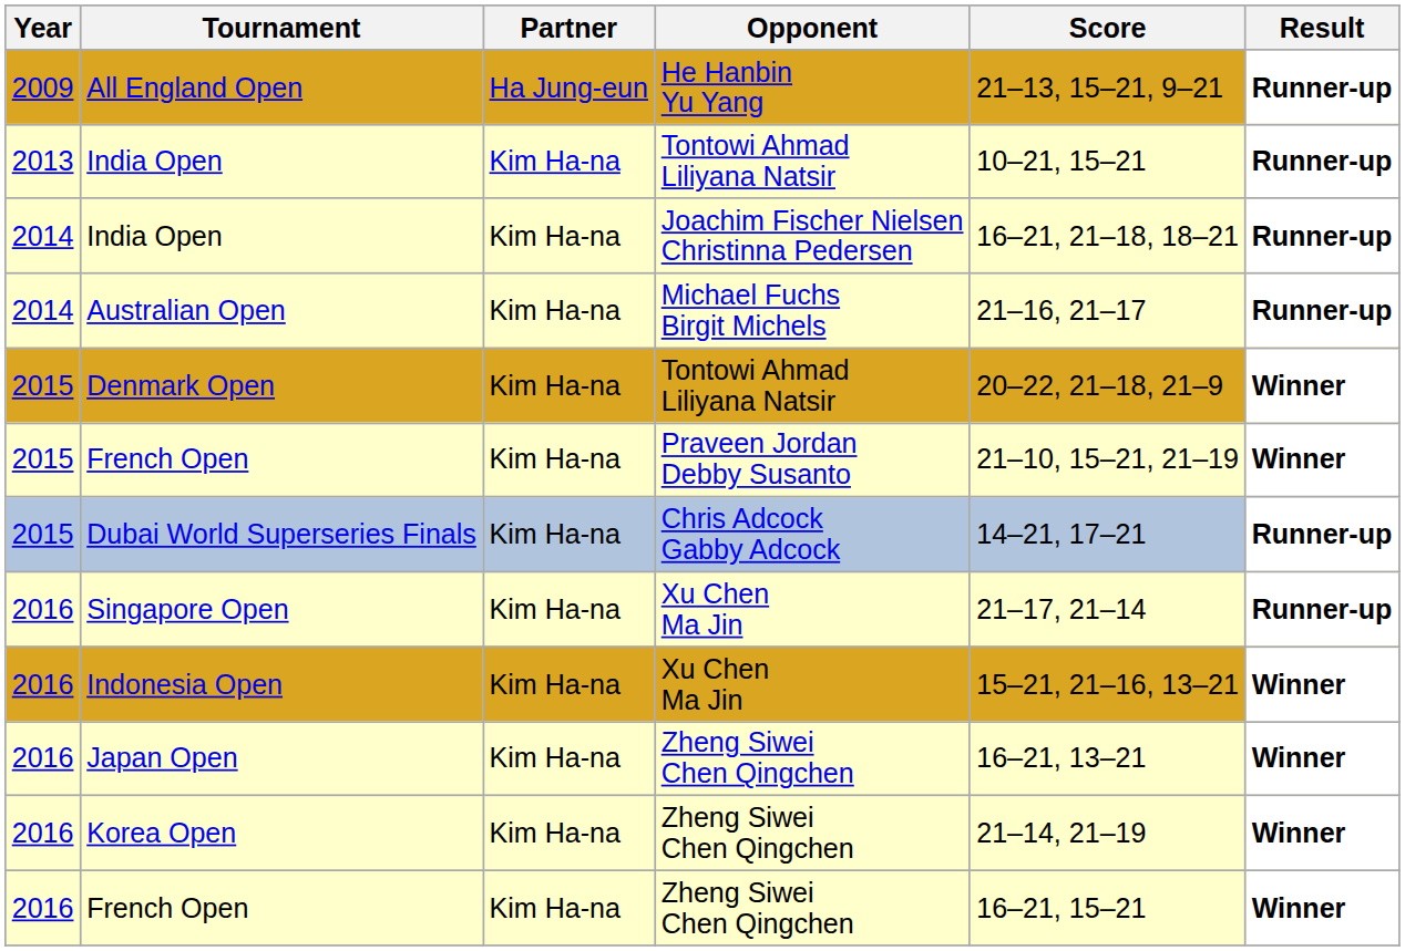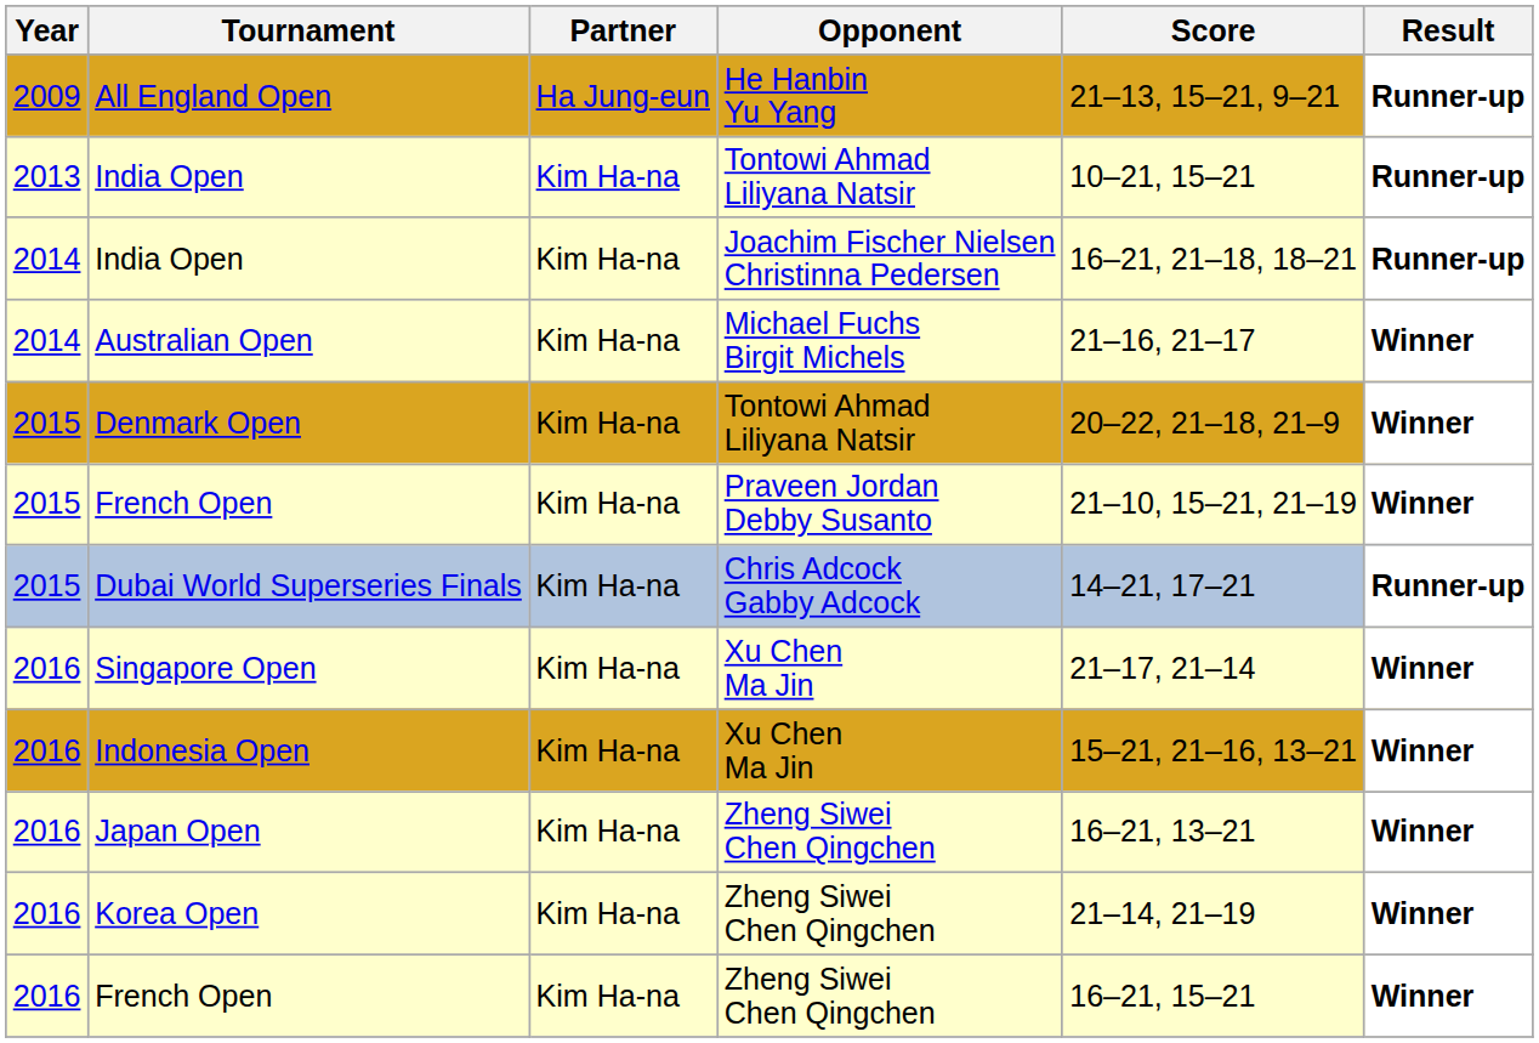 <table class="sortable wikitable" style="font-size: 90%;">
 <tr>
 <th>Year</th>
 <th>Tournament</th>
 <th>Partner</th>
 <th>Opponent</th>
 <th>Score</th>
 <th>Result</th>
 </tr>
 <tr style="background:#DAA520">
 <td align="center"><a href='#'>2009</a></td>
 <td align="left"><a href='#'>All England Open</a></td>
 <td align="left"> <a href='#'>Ha Jung-eun</a></td>
 <td align="left"> <a href='#'>He Hanbin</a> <br>  <a href='#'>Yu Yang</a></td>
 <td align="left">21–13, 15–21, 9–21</td>
 <td style="text-align:left; background:white"> <strong>Runner-up</strong></td>
 </tr>
 <tr style="background:#FFFFCC">
 <td align="center"><a href='#'>2013</a></td>
 <td align="left"><a href='#'>India Open</a></td>
 <td align="left"> <a href='#'>Kim Ha-na</a></td>
 <td align="left"> <a href='#'>Tontowi Ahmad</a> <br>  <a href='#'>Liliyana Natsir</a></td>
 <td align="left">10–21, 15–21</td>
 <td style="text-align:left; background:white"> <strong>Runner-up</strong></td>
 </tr>
 <tr style="background:#FFFFCC">
 <td align="center"><a href='#'>2014</a></td>
 <td align="left">India Open</td>
 <td align="left"> Kim Ha-na</td>
 <td align="left"> <a href='#'>Joachim Fischer Nielsen</a> <br>  <a href='#'>Christinna Pedersen</a></td>
 <td align="left">16–21, 21–18, 18–21</td>
 <td style="text-align:left; background:white"> <strong>Runner-up</strong></td>
 </tr>
 <tr style="background:#FFFFCC">
 <td align="center"><a href='#'>2014</a></td>
 <td align="left"><a href='#'>Australian Open</a></td>
 <td align="left"> Kim Ha-na</td>
 <td align="left"> <a href='#'>Michael Fuchs</a> <br>  <a href='#'>Birgit Michels</a></td>
 <td align="left">21–16, 21–17</td>
-<td style="text-align:left; background:white"> <strong>Runner-up</strong></td>
+<td style="text-align:left; background:white"> <strong>Winner</strong></td>
 </tr>
 <tr style="background:#DAA520">
 <td align="center"><a href='#'>2015</a></td>
 <td align="left"><a href='#'>Denmark Open</a></td>
 <td align="left"> Kim Ha-na</td>
 <td align="left"> Tontowi Ahmad <br>  Liliyana Natsir</td>
 <td align="left">20–22, 21–18, 21–9</td>
 <td style="text-align:left; background:white"> <strong>Winner</strong></td>
 </tr>
 <tr style="background:#FFFFCC">
 <td align="center"><a href='#'>2015</a></td>
 <td align="left"><a href='#'>French Open</a></td>
 <td align="left"> Kim Ha-na</td>
 <td align="left"> <a href='#'>Praveen Jordan</a> <br>  <a href='#'>Debby Susanto</a></td>
 <td align="left">21–10, 15–21, 21–19</td>
 <td style="text-align:left; background:white"> <strong>Winner</strong></td>
 </tr>
 <tr style="background:#B0C4DE">
 <td align="center"><a href='#'>2015</a></td>
 <td align="left"><a href='#'>Dubai World Superseries Finals</a></td>
 <td align="left"> Kim Ha-na</td>
 <td align="left"> <a href='#'>Chris Adcock</a> <br>  <a href='#'>Gabby Adcock</a></td>
 <td align="left">14–21, 17–21</td>
 <td style="text-align:left; background:white"> <strong>Runner-up</strong></td>
 </tr>
 <tr style="background:#FFFFCC">
 <td align="center"><a href='#'>2016</a></td>
 <td align="left"><a href='#'>Singapore Open</a></td>
 <td align="left"> Kim Ha-na</td>
 <td align="left"> <a href='#'>Xu Chen</a> <br>  <a href='#'>Ma Jin</a></td>
 <td align="left">21–17, 21–14</td>
-<td style="text-align:left; background:white"> <strong>Runner-up</strong></td>
+<td style="text-align:left; background:white"> <strong>Winner</strong></td>
 </tr>
 <tr style="background:#DAA520">
 <td align="center"><a href='#'>2016</a></td>
 <td align="left"><a href='#'>Indonesia Open</a></td>
 <td align="left"> Kim Ha-na</td>
 <td align="left"> Xu Chen <br>  Ma Jin</td>
 <td align="left">15–21, 21–16, 13–21</td>
 <td style="text-align:left; background:white"> <strong>Winner</strong></td>
 </tr>
 <tr style="background:#FFFFCC">
 <td align="center"><a href='#'>2016</a></td>
 <td align="left"><a href='#'>Japan Open</a></td>
 <td align="left"> Kim Ha-na</td>
 <td align="left"> <a href='#'>Zheng Siwei</a> <br>  <a href='#'>Chen Qingchen</a></td>
 <td align="left">16–21, 13–21</td>
 <td style="text-align:left; background:white"> <strong>Winner</strong></td>
 </tr>
 <tr style="background:#FFFFCC">
 <td align="center"><a href='#'>2016</a></td>
 <td align="left"><a href='#'>Korea Open</a></td>
 <td align="left"> Kim Ha-na</td>
 <td align="left"> Zheng Siwei <br>  Chen Qingchen</td>
 <td align="left">21–14, 21–19</td>
 <td style="text-align:left; background:white"> <strong>Winner</strong></td>
 </tr>
 <tr style="background:#FFFFCC">
 <td align="center"><a href='#'>2016</a></td>
 <td align="left">French Open</td>
 <td align="left"> Kim Ha-na</td>
 <td align="left"> Zheng Siwei <br>  Chen Qingchen</td>
 <td align="left">16–21, 15–21</td>
 <td style="text-align:left; background:white"> <strong>Winner</strong></td>
 </tr>
 </table>
